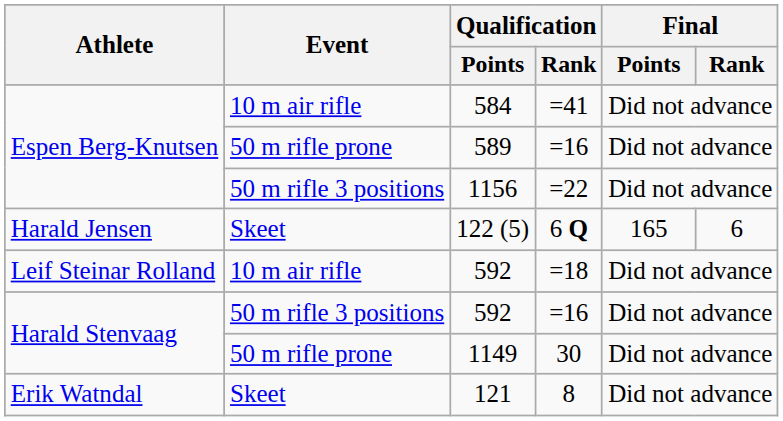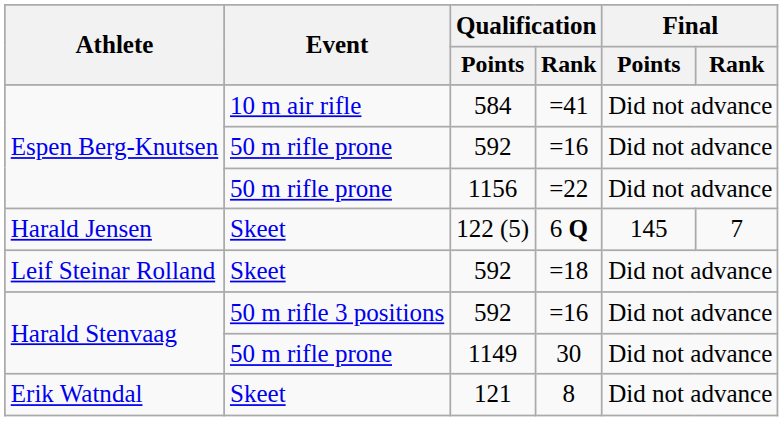 <table class="wikitable" style="font-size:90%">
 <tr>
 <th rowspan="2">Athlete</th>
 <th rowspan="2">Event</th>
 <th colspan=2>Qualification</th>
 <th colspan=2>Final</th>
 </tr>
 <tr style="font-size:95%">
 <th>Points</th>
 <th>Rank</th>
 <th>Points</th>
 <th>Rank</th>
 </tr>
 <tr align=center>
 <td align=left rowspan=3><a href='#'>Espen Berg-Knutsen</a></td>
 <td align=left><a href='#'>10 m air rifle</a></td>
 <td>584</td>
 <td>=41</td>
 <td colspan=2>Did not advance</td>
 </tr>
 <tr align=center>
 <td align=left><a href='#'>50 m rifle prone</a></td>
-<td>589</td>
+<td>592</td>
 <td>=16</td>
 <td colspan=2>Did not advance</td>
 </tr>
 <tr align=center>
-<td align=left><a href='#'>50 m rifle 3 positions</a></td>
+<td align=left><a href='#'>50 m rifle prone</a></td>
 <td>1156</td>
 <td>=22</td>
 <td colspan=2>Did not advance</td>
 </tr>
 <tr align=center>
 <td align=left><a href='#'>Harald Jensen</a></td>
 <td align=left><a href='#'>Skeet</a></td>
 <td>122 (5)</td>
 <td>6 <strong>Q</strong></td>
-<td>165</td>
-<td>6</td>
+<td>145</td>
+<td>7</td>
 </tr>
 <tr align=center>
 <td align=left><a href='#'>Leif Steinar Rolland</a></td>
-<td align=left><a href='#'>10 m air rifle</a></td>
+<td align=left><a href='#'>Skeet</a></td>
 <td>592</td>
 <td>=18</td>
 <td colspan=2>Did not advance</td>
 </tr>
 <tr align=center>
 <td align=left rowspan=2><a href='#'>Harald Stenvaag</a></td>
 <td align=left><a href='#'>50 m rifle 3 positions</a></td>
 <td>592</td>
 <td>=16</td>
 <td colspan=2>Did not advance</td>
 </tr>
 <tr align=center>
 <td align=left><a href='#'>50 m rifle prone</a></td>
 <td>1149</td>
 <td>30</td>
 <td colspan=2>Did not advance</td>
 </tr>
 <tr align=center>
 <td align=left><a href='#'>Erik Watndal</a></td>
 <td align=left><a href='#'>Skeet</a></td>
 <td>121</td>
 <td>8</td>
 <td colspan=2>Did not advance</td>
 </tr>
 </table>
